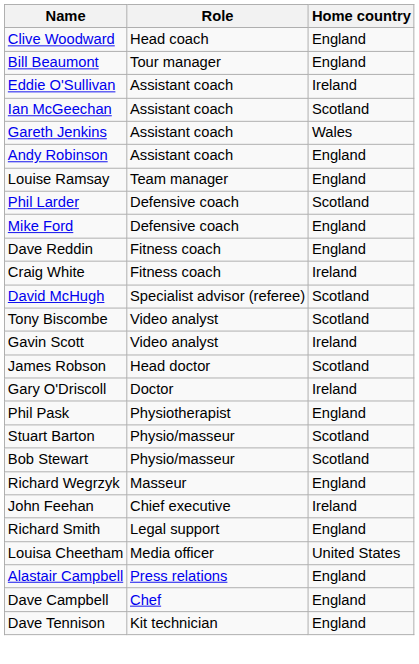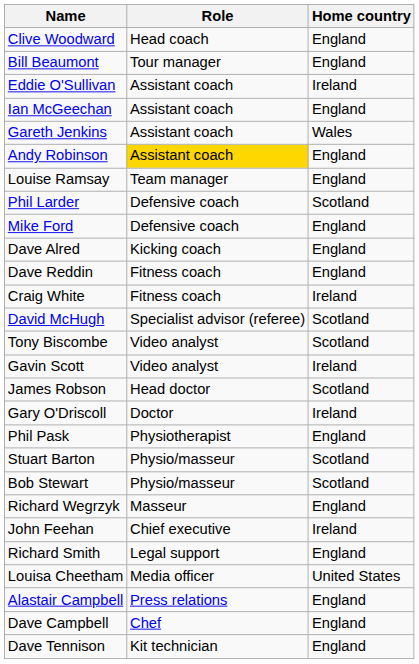 <table class="wikitable sortable">
 <tr>
 <th>Name</th>
 <th>Role</th>
 <th>Home country</th>
 </tr>
 <tr>
 <td><a href='#'>Clive Woodward</a></td>
 <td>Head coach</td>
 <td> England</td>
 </tr>
 <tr>
 <td><a href='#'>Bill Beaumont</a></td>
 <td>Tour manager</td>
 <td> England</td>
 </tr>
 <tr>
 <td><a href='#'>Eddie O'Sullivan</a></td>
 <td>Assistant coach</td>
 <td> Ireland</td>
 </tr>
 <tr>
 <td><a href='#'>Ian McGeechan</a></td>
 <td>Assistant coach</td>
-<td> Scotland</td>
+<td> England</td>
 </tr>
 <tr>
 <td><a href='#'>Gareth Jenkins</a></td>
 <td>Assistant coach</td>
 <td> Wales</td>
 </tr>
 <tr>
 <td><a href='#'>Andy Robinson</a></td>
-<td>Assistant coach</td>
+<td style="background: gold;">Assistant coach</td>
 <td> England</td>
 </tr>
 <tr>
 <td>Louise Ramsay</td>
 <td>Team manager</td>
 <td> England</td>
 </tr>
 <tr>
 <td><a href='#'>Phil Larder</a></td>
 <td>Defensive coach</td>
 <td> Scotland</td>
 </tr>
 <tr>
 <td><a href='#'>Mike Ford</a></td>
 <td>Defensive coach</td>
+<td> England</td>
+</tr>
+<tr>
+<td>Dave Alred</td>
+<td>Kicking coach</td>
 <td> England</td>
 </tr>
 <tr>
 <td>Dave Reddin</td>
 <td>Fitness coach</td>
 <td> England</td>
 </tr>
 <tr>
 <td>Craig White</td>
 <td>Fitness coach</td>
 <td> Ireland</td>
 </tr>
 <tr>
 <td><a href='#'>David McHugh</a></td>
 <td>Specialist advisor (referee)</td>
 <td> Scotland</td>
 </tr>
 <tr>
 <td>Tony Biscombe</td>
 <td>Video analyst</td>
 <td> Scotland</td>
 </tr>
 <tr>
 <td>Gavin Scott</td>
 <td>Video analyst</td>
 <td> Ireland</td>
 </tr>
 <tr>
 <td>James Robson</td>
 <td>Head doctor</td>
 <td> Scotland</td>
 </tr>
 <tr>
 <td>Gary O'Driscoll</td>
 <td>Doctor</td>
 <td> Ireland</td>
 </tr>
 <tr>
 <td>Phil Pask</td>
 <td>Physiotherapist</td>
 <td> England</td>
 </tr>
 <tr>
 <td>Stuart Barton</td>
 <td>Physio/masseur</td>
 <td> Scotland</td>
 </tr>
 <tr>
 <td>Bob Stewart</td>
 <td>Physio/masseur</td>
 <td> Scotland</td>
 </tr>
 <tr>
 <td>Richard Wegrzyk</td>
 <td>Masseur</td>
 <td> England</td>
 </tr>
 <tr>
 <td>John Feehan</td>
 <td>Chief executive</td>
 <td> Ireland</td>
 </tr>
 <tr>
 <td>Richard Smith</td>
 <td>Legal support</td>
 <td> England</td>
 </tr>
 <tr>
 <td>Louisa Cheetham</td>
 <td>Media officer</td>
 <td> United States</td>
 </tr>
 <tr>
 <td><a href='#'>Alastair Campbell</a></td>
 <td><a href='#'>Press relations</a></td>
 <td> England</td>
 </tr>
 <tr>
 <td>Dave Campbell</td>
 <td><a href='#'>Chef</a></td>
 <td> England</td>
 </tr>
 <tr>
 <td>Dave Tennison</td>
 <td>Kit technician</td>
 <td> England</td>
 </tr>
 </table>
